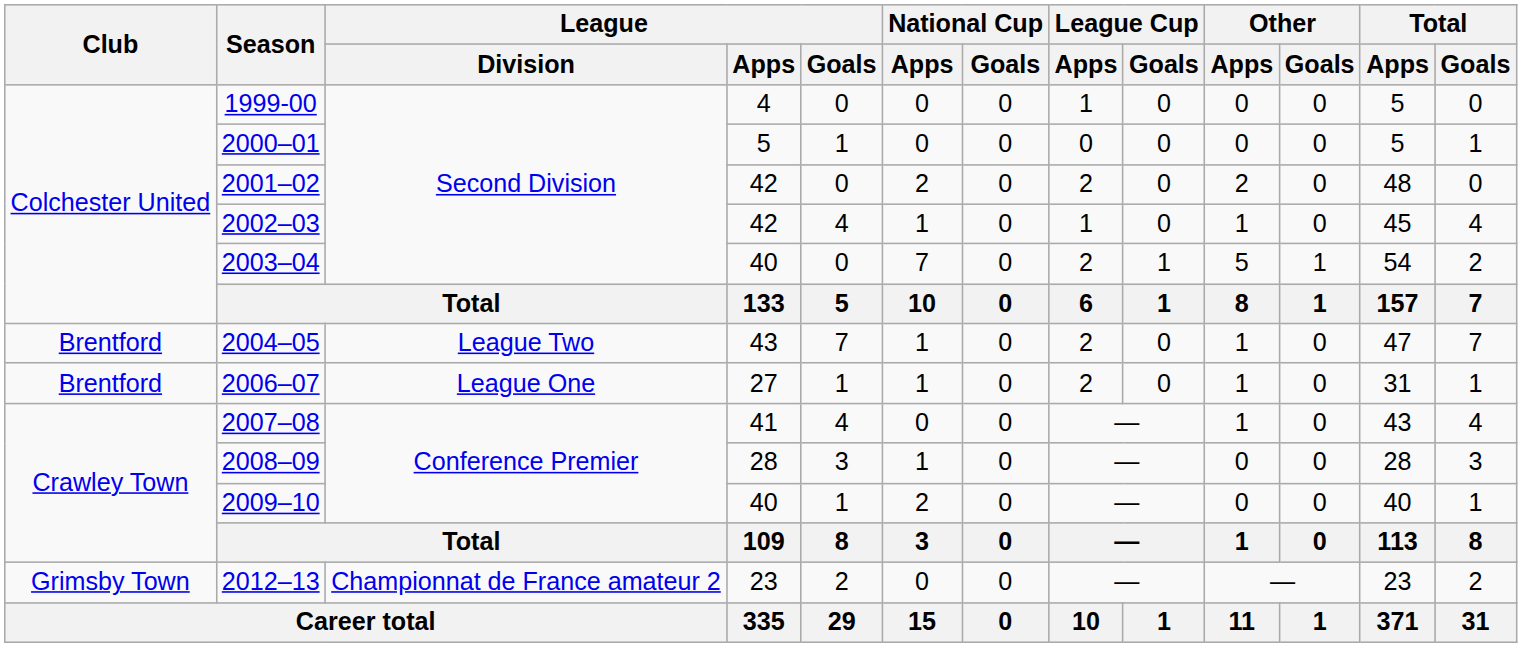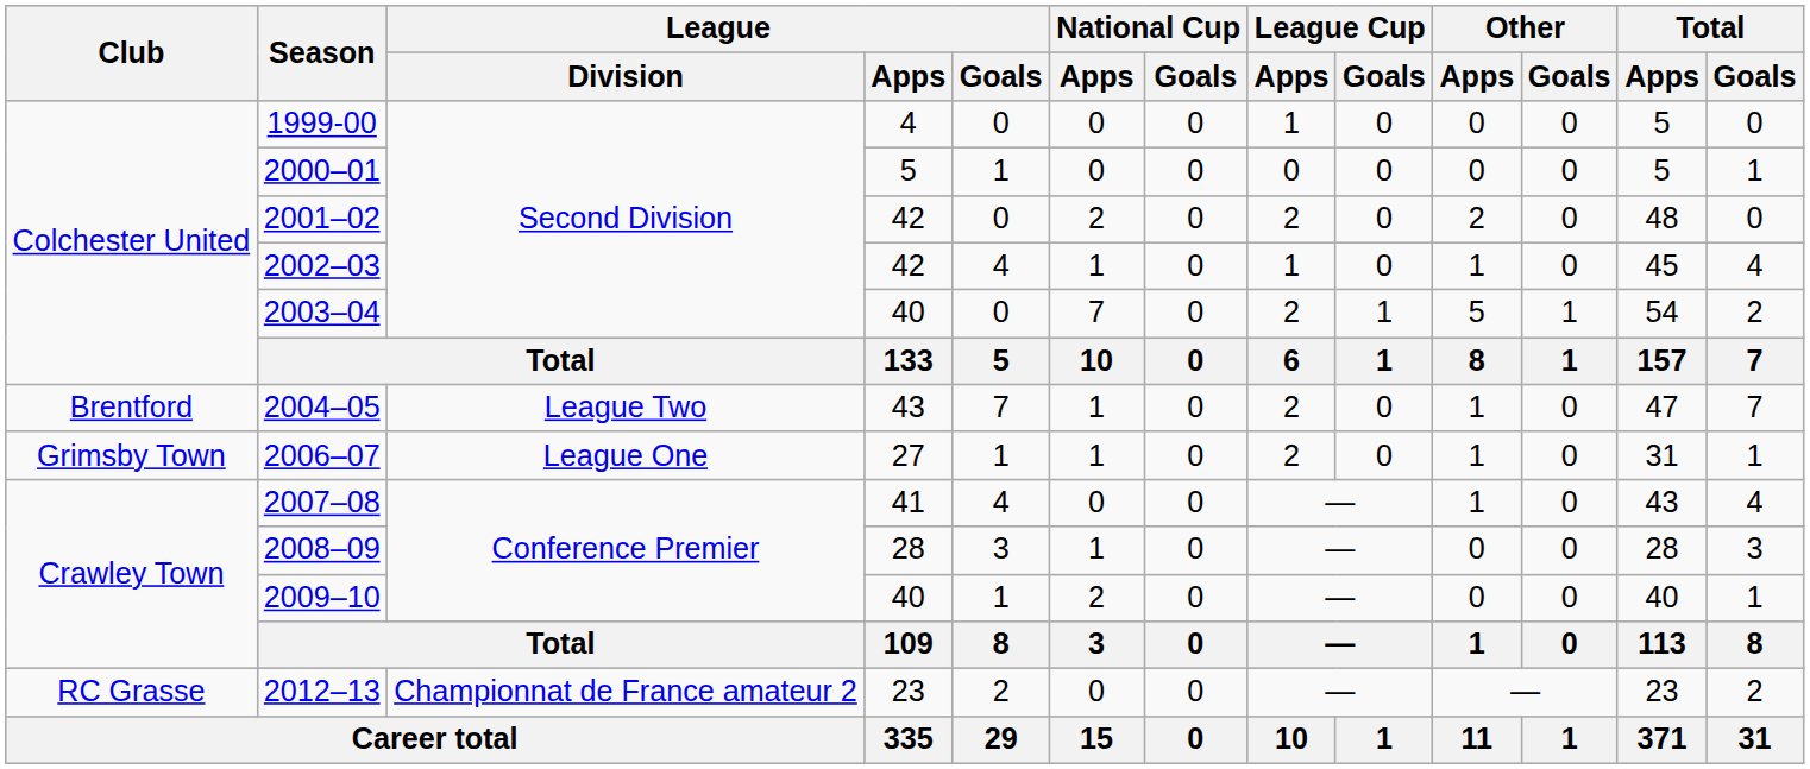 <table class="wikitable" style="text-align: center">
 <tr>
 <th rowspan="2">Club</th>
 <th rowspan="2">Season</th>
 <th colspan="3">League</th>
 <th colspan="2">National Cup</th>
 <th colspan="2">League Cup</th>
 <th colspan="2">Other</th>
 <th colspan="2">Total</th>
 </tr>
 <tr>
 <th>Division</th>
 <th>Apps</th>
 <th>Goals</th>
 <th>Apps</th>
 <th>Goals</th>
 <th>Apps</th>
 <th>Goals</th>
 <th>Apps</th>
 <th>Goals</th>
 <th>Apps</th>
 <th>Goals</th>
 </tr>
 <tr>
 <td rowspan="6"><a href='#'>Colchester United</a></td>
 <td><a href='#'>1999-00</a></td>
 <td rowspan="5"><a href='#'>Second Division</a></td>
 <td>4</td>
 <td>0</td>
 <td>0</td>
 <td>0</td>
 <td>1</td>
 <td>0</td>
 <td>0</td>
 <td>0</td>
 <td>5</td>
 <td>0</td>
 </tr>
 <tr>
 <td><a href='#'>2000–01</a></td>
 <td>5</td>
 <td>1</td>
 <td>0</td>
 <td>0</td>
 <td>0</td>
 <td>0</td>
 <td>0</td>
 <td>0</td>
 <td>5</td>
 <td>1</td>
 </tr>
 <tr>
 <td><a href='#'>2001–02</a></td>
 <td>42</td>
 <td>0</td>
 <td>2</td>
 <td>0</td>
 <td>2</td>
 <td>0</td>
 <td>2</td>
 <td>0</td>
 <td>48</td>
 <td>0</td>
 </tr>
 <tr>
 <td><a href='#'>2002–03</a></td>
 <td>42</td>
 <td>4</td>
 <td>1</td>
 <td>0</td>
 <td>1</td>
 <td>0</td>
 <td>1</td>
 <td>0</td>
 <td>45</td>
 <td>4</td>
 </tr>
 <tr>
 <td><a href='#'>2003–04</a></td>
 <td>40</td>
 <td>0</td>
 <td>7</td>
 <td>0</td>
 <td>2</td>
 <td>1</td>
 <td>5</td>
 <td>1</td>
 <td>54</td>
 <td>2</td>
 </tr>
 <tr>
 <th colspan="2">Total</th>
 <th>133</th>
 <th>5</th>
 <th>10</th>
 <th>0</th>
 <th>6</th>
 <th>1</th>
 <th>8</th>
 <th>1</th>
 <th>157</th>
 <th>7</th>
 </tr>
 <tr>
 <td><a href='#'>Brentford</a></td>
 <td><a href='#'>2004–05</a></td>
 <td><a href='#'>League Two</a></td>
 <td>43</td>
 <td>7</td>
 <td>1</td>
 <td>0</td>
 <td>2</td>
 <td>0</td>
 <td>1</td>
 <td>0</td>
 <td>47</td>
 <td>7</td>
 </tr>
 <tr>
-<td><a href='#'>Brentford</a></td>
+<td><a href='#'>Grimsby Town</a></td>
 <td><a href='#'>2006–07</a></td>
 <td><a href='#'>League One</a></td>
 <td>27</td>
 <td>1</td>
 <td>1</td>
 <td>0</td>
 <td>2</td>
 <td>0</td>
 <td>1</td>
 <td>0</td>
 <td>31</td>
 <td>1</td>
 </tr>
 <tr>
 <td rowspan="4"><a href='#'>Crawley Town</a></td>
 <td><a href='#'>2007–08</a></td>
 <td rowspan="3"><a href='#'>Conference Premier</a></td>
 <td>41</td>
 <td>4</td>
 <td>0</td>
 <td>0</td>
 <td colspan="2">―</td>
 <td>1</td>
 <td>0</td>
 <td>43</td>
 <td>4</td>
 </tr>
 <tr>
 <td><a href='#'>2008–09</a></td>
 <td>28</td>
 <td>3</td>
 <td>1</td>
 <td>0</td>
 <td colspan="2">―</td>
 <td>0</td>
 <td>0</td>
 <td>28</td>
 <td>3</td>
 </tr>
 <tr>
 <td><a href='#'>2009–10</a></td>
 <td>40</td>
 <td>1</td>
 <td>2</td>
 <td>0</td>
 <td colspan="2">―</td>
 <td>0</td>
 <td>0</td>
 <td>40</td>
 <td>1</td>
 </tr>
 <tr>
 <th colspan="2">Total</th>
 <th>109</th>
 <th>8</th>
 <th>3</th>
 <th>0</th>
 <th colspan="2">―</th>
 <th>1</th>
 <th>0</th>
 <th>113</th>
 <th>8</th>
 </tr>
 <tr>
-<td><a href='#'>Grimsby Town</a></td>
+<td><a href='#'>RC Grasse</a></td>
 <td><a href='#'>2012–13</a></td>
 <td><a href='#'>Championnat de France amateur 2</a></td>
 <td>23</td>
 <td>2</td>
 <td>0</td>
 <td>0</td>
 <td colspan="2">―</td>
 <td colspan="2">―</td>
 <td>23</td>
 <td>2</td>
 </tr>
 <tr>
 <th colspan="3">Career total</th>
 <th>335</th>
 <th>29</th>
 <th>15</th>
 <th>0</th>
 <th>10</th>
 <th>1</th>
 <th>11</th>
 <th>1</th>
 <th>371</th>
 <th>31</th>
 </tr>
 </table>
